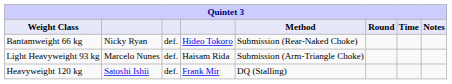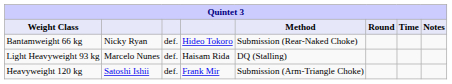 <table class="wikitable" style="font-size: 80%;">
 <tr>
 <th colspan="8" style="background-color: #ccf; color: #000080; text-align: center;"><strong>Quintet 3</strong></th>
 </tr>
 <tr>
 <th colspan="1" style="background-color: #E6E8FA; color: #000000; text-align: center;">Weight Class</th>
 <th colspan="1" style="background-color: #E6E8FA; color: #000000; text-align: center;"></th>
 <th colspan="1" style="background-color: #E6E8FA; color: #000000; text-align: center;"></th>
 <th colspan="1" style="background-color: #E6E8FA; color: #000000; text-align: center;"></th>
 <th colspan="1" style="background-color: #E6E8FA; color: #000000; text-align: center;">Method</th>
 <th colspan="1" style="background-color: #E6E8FA; color: #000000; text-align: center;">Round</th>
 <th colspan="1" style="background-color: #E6E8FA; color: #000000; text-align: center;">Time</th>
 <th colspan="1" style="background-color: #E6E8FA; color: #000000; text-align: center;">Notes</th>
 </tr>
 <tr>
 <td>Bantamweight 66 kg</td>
 <td> Nicky Ryan</td>
 <td>def.</td>
 <td> <a href='#'>Hideo Tokoro</a></td>
 <td>Submission (Rear-Naked Choke)</td>
 <td align=center></td>
 <td align=center></td>
 <td></td>
 </tr>
 <tr>
 <td>Light Heavyweight 93 kg</td>
 <td> Marcelo Nunes</td>
 <td>def.</td>
 <td> Haisam Rida</td>
-<td>Submission (Arm-Triangle Choke)</td>
+<td>DQ (Stalling)</td>
 <td align=center></td>
 <td align=center></td>
 <td></td>
 </tr>
 <tr>
 <td>Heavyweight 120 kg</td>
 <td> <a href='#'>Satoshi Ishii</a></td>
 <td>def.</td>
 <td> <a href='#'>Frank Mir</a></td>
-<td>DQ (Stalling)</td>
+<td>Submission (Arm-Triangle Choke)</td>
 <td align=center></td>
 <td align=center></td>
 <td></td>
 </tr>
 </table>
